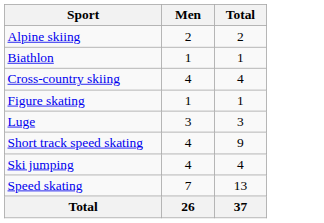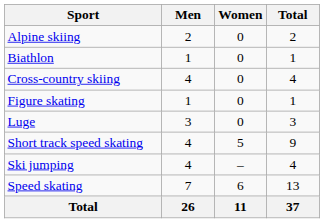 <table class="wikitable sortable" style="text-align:center;">
 <tr>
 <th width=180>Sport</th>
 <th width=55>Men</th>
+<th width=55>Women</th>
 <th width=55>Total</th>
 </tr>
 <tr>
 <td align=left><a href='#'>Alpine skiing</a></td>
 <td>2</td>
+<td>0</td>
 <td>2</td>
 </tr>
 <tr>
 <td align=left><a href='#'>Biathlon</a></td>
 <td>1</td>
+<td>0</td>
 <td>1</td>
 </tr>
 <tr>
 <td align=left><a href='#'>Cross-country skiing</a></td>
 <td>4</td>
+<td>0</td>
 <td>4</td>
 </tr>
 <tr>
 <td align=left><a href='#'>Figure skating</a></td>
 <td>1</td>
+<td>0</td>
 <td>1</td>
 </tr>
 <tr>
 <td align=left><a href='#'>Luge</a></td>
 <td>3</td>
+<td>0</td>
 <td>3</td>
 </tr>
 <tr>
 <td align=left><a href='#'>Short track speed skating</a></td>
 <td>4</td>
+<td>5</td>
 <td>9</td>
 </tr>
 <tr>
 <td align=left><a href='#'>Ski jumping</a></td>
 <td>4</td>
+<td>–</td>
 <td>4</td>
 </tr>
 <tr>
 <td align=left><a href='#'>Speed skating</a></td>
 <td>7</td>
+<td>6</td>
 <td>13</td>
 </tr>
 <tr>
 <th>Total</th>
 <th>26</th>
+<th>11</th>
 <th>37</th>
 </tr>
 </table>
